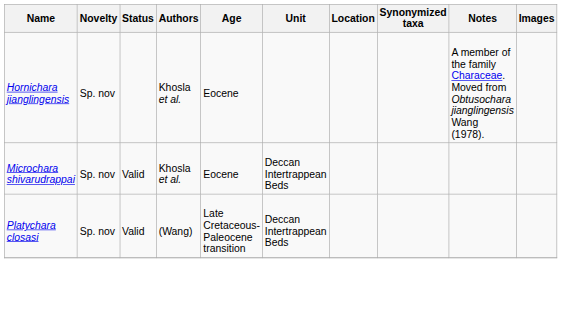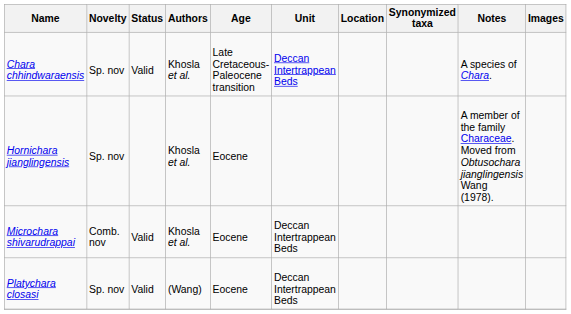 <table class="wikitable sortable" align="center" width="75%">
 <tr>
 <th>Name</th>
 <th>Novelty</th>
 <th>Status</th>
 <th>Authors</th>
 <th>Age</th>
 <th>Unit</th>
 <th>Location</th>
 <th>Synonymized taxa</th>
 <th>Notes</th>
 <th>Images</th>
+</tr>
+<tr>
+<td><br><em><a href='#'>Chara chhindwaraensis</a></em></td>
+<td><br>Sp. nov</td>
+<td><br>Valid</td>
+<td><br>Khosla <em>et al.</em></td>
+<td><br>Late Cretaceous-Paleocene transition</td>
+<td><br><a href='#'>Deccan</a> <a href='#'>Intertrappean Beds</a></td>
+<td><br></td>
+<td></td>
+<td><br>A species of <em><a href='#'>Chara</a></em>.</td>
+<td></td>
 </tr>
 <tr>
 <td><br><em><a href='#'>Hornichara jianglingensis</a></em></td>
 <td><br>Sp. nov</td>
 <td></td>
 <td><br>Khosla <em>et al.</em></td>
 <td><br>Eocene</td>
 <td></td>
 <td><br></td>
 <td></td>
 <td><br>A member of the family <a href='#'>Characeae</a>. Moved from <em>Obtusochara jianglingensis</em> Wang (1978).</td>
 <td></td>
 </tr>
 <tr>
 <td><br><em><a href='#'>Microchara shivarudrappai</a></em></td>
-<td><br>Sp. nov</td>
+<td><br>Comb. nov</td>
 <td><br>Valid</td>
 <td><br>Khosla <em>et al.</em></td>
 <td><br>Eocene</td>
 <td><br>Deccan Intertrappean Beds</td>
 <td><br></td>
 <td></td>
 <td></td>
 <td></td>
 </tr>
 <tr>
 <td><br><em><a href='#'>Platychara closasi</a></em></td>
 <td><br>Sp. nov</td>
 <td><br>Valid</td>
 <td><br>(Wang)</td>
-<td><br>Late Cretaceous-Paleocene transition</td>
+<td><br>Eocene</td>
 <td><br>Deccan Intertrappean Beds</td>
 <td><br></td>
 <td></td>
 <td></td>
 <td></td>
 </tr>
 <tr>
 </tr>
 </table>
